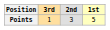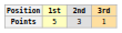 <table class="wikitable" style="font-size:75%; text-align:center">
 <tr>
 <th>Position</th>
+<td style="background:#ffffbf;"> <strong>1st</strong> </td>
+<td style="background:#dfdfdf;"> <strong>2nd</strong> </td>
 <td style="background:#ffdf9f;"> <strong>3rd</strong> </td>
-<td style="background:#dfdfdf;"> <strong>2nd</strong> </td>
-<td style="background:#ffffbf;"> <strong>1st</strong> </td>
 </tr>
 <tr>
 <th>Points</th>
+<td style="background:#ffffbf;">5</td>
+<td style="background:#dfdfdf;">3</td>
 <td style="background:#ffdf9f;">1</td>
-<td style="background:#dfdfdf;">3</td>
-<td style="background:#ffffbf;">5</td>
 </tr>
 </table>
